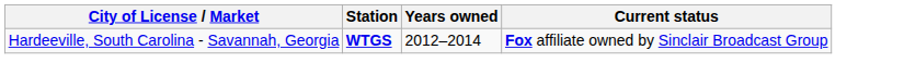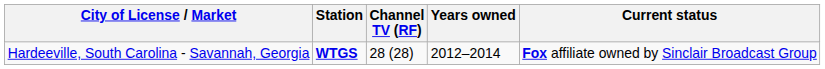 <table class="wikitable">
 <tr style="vertical-align: top; text-align: left;">
 <th><a href='#'>City of License</a> / <a href='#'>Market</a></th>
 <th>Station</th>
+<th>Channel<br><a href='#'>TV</a> (<a href='#'>RF</a>)</th>
 <th>Years owned</th>
 <th>Current status</th>
 </tr>
 <tr style="vertical-align: top; text-align: left;">
 <td><a href='#'>Hardeeville, South Carolina</a> - <a href='#'>Savannah, Georgia</a></td>
 <td><strong><a href='#'>WTGS</a></strong></td>
+<td>28 (28)</td>
 <td>2012–2014</td>
 <td><strong><a href='#'>Fox</a></strong> affiliate owned by <a href='#'>Sinclair Broadcast Group</a></td>
 </tr>
 </table>
